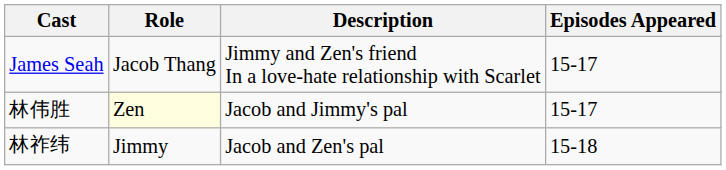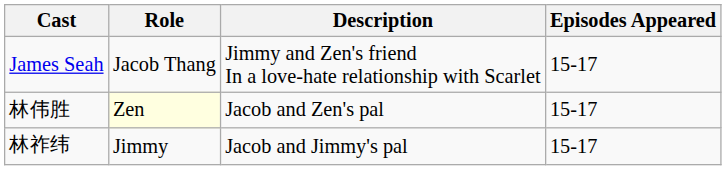 <table class="wikitable">
 <tr>
 <th>Cast</th>
 <th>Role</th>
 <th>Description</th>
 <th>Episodes Appeared</th>
 </tr>
 <tr>
 <td><a href='#'>James Seah</a></td>
 <td>Jacob Thang</td>
 <td>Jimmy and Zen's friend <br> In a love-hate relationship with Scarlet</td>
 <td>15-17</td>
 </tr>
 <tr>
 <td>林伟胜</td>
 <td style="background: lightyellow;">Zen</td>
-<td>Jacob and Jimmy's pal</td>
+<td>Jacob and Zen's pal</td>
 <td>15-17</td>
 </tr>
 <tr>
 <td>林祚纬</td>
 <td>Jimmy</td>
-<td>Jacob and Zen's pal</td>
-<td>15-18</td>
+<td>Jacob and Jimmy's pal</td>
+<td>15-17</td>
 </tr>
 </table>
